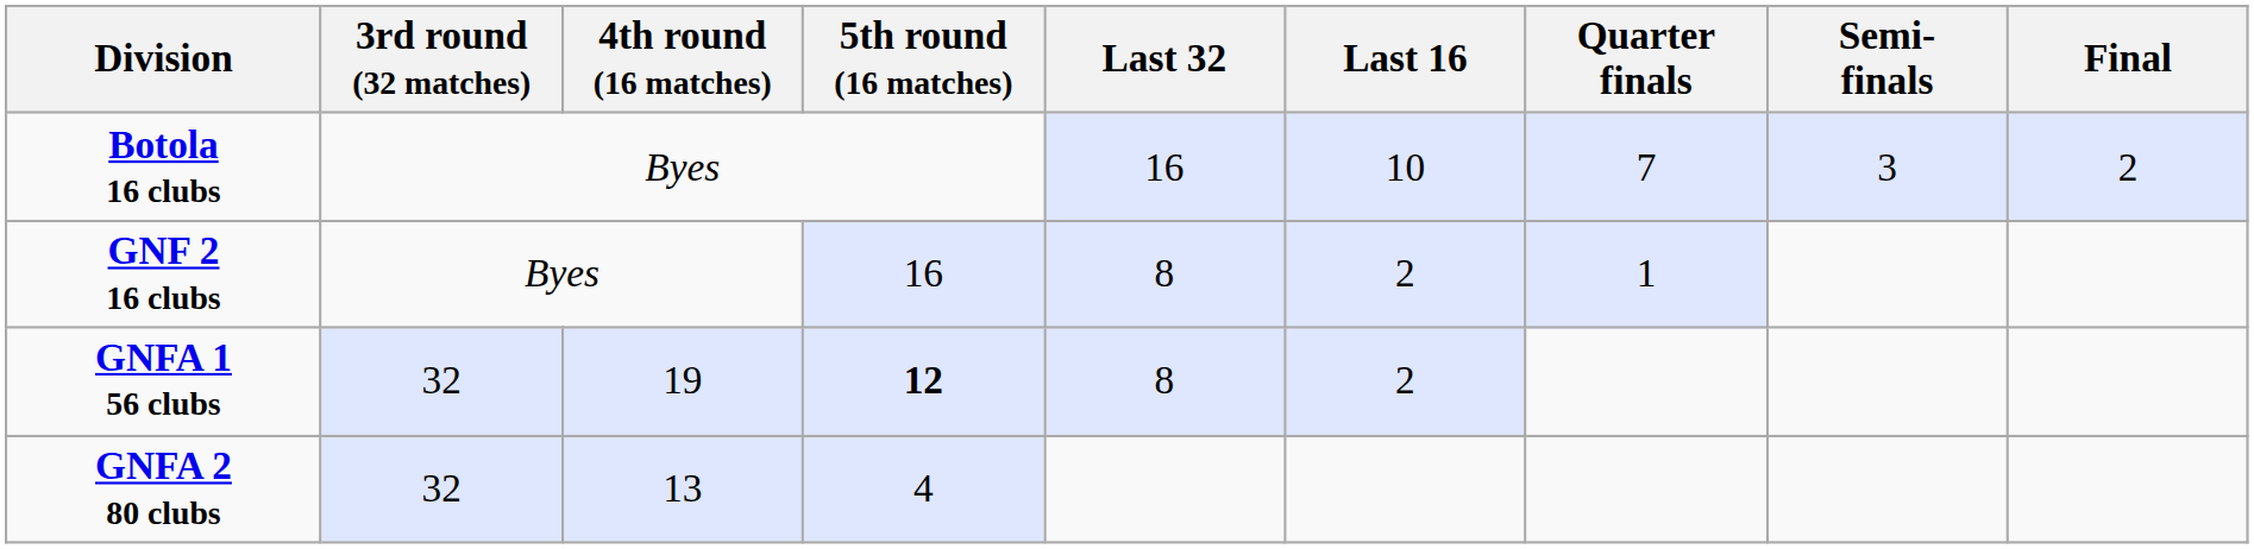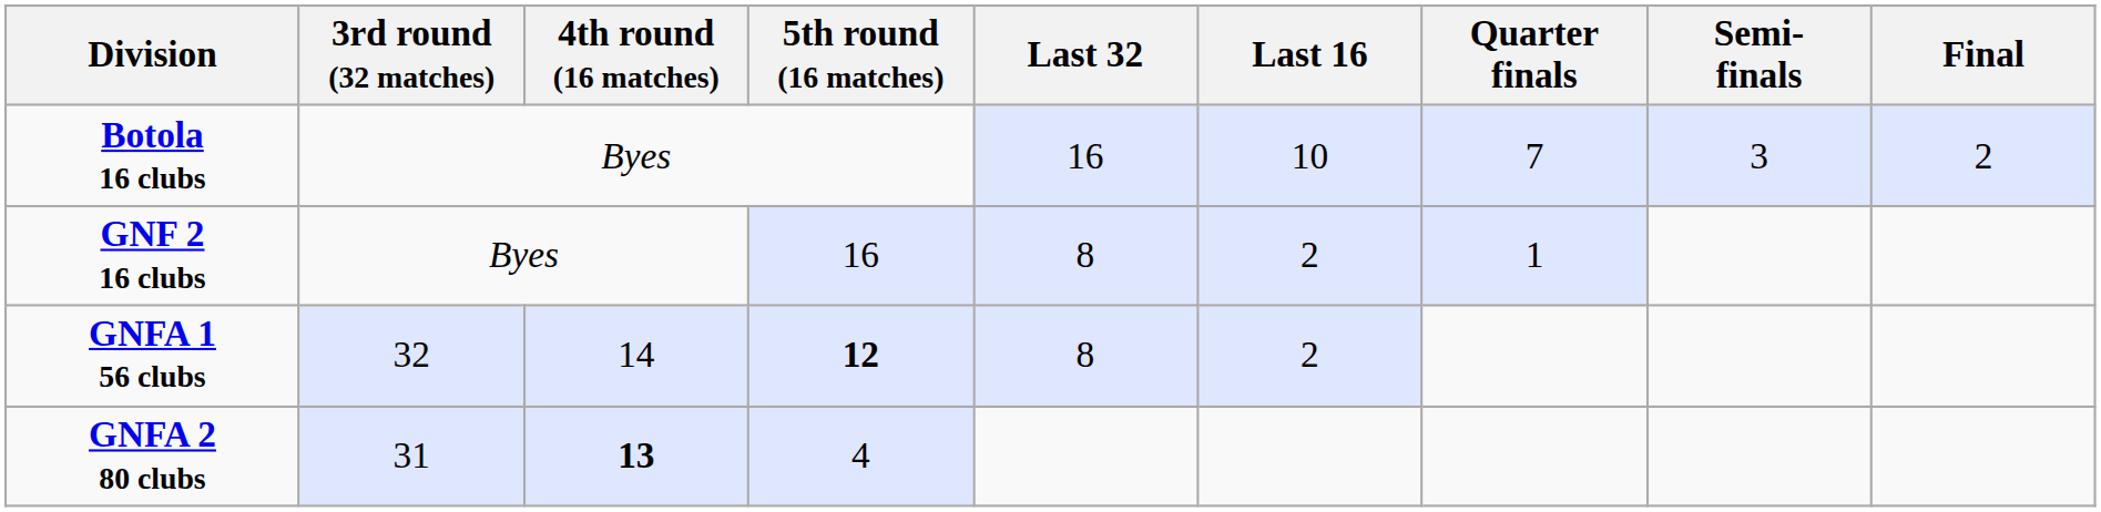 <table class="wikitable" style="text-align: center;">
 <tr>
 <th width=120px>Division</th>
 <th width=90px>3rd round<br><small>(32 matches)</small></th>
 <th width=90px>4th round<br><small>(16 matches)</small></th>
 <th width=90px>5th round<br><small>(16 matches)</small></th>
 <th width=90px>Last 32 <br></th>
 <th width=90px>Last 16<br></th>
 <th width=90px>Quarter<br>finals</th>
 <th width=90px>Semi-<br>finals</th>
 <th width=90px>Final</th>
 </tr>
 <tr>
 <td><strong><a href='#'>Botola</a><br><small>16 clubs</small></strong></td>
 <td colspan=3><em>Byes</em></td>
 <td style="background:#DFE7FF;">16</td>
 <td style="background:#DFE7FF;">10</td>
 <td style="background:#DFE7FF;">7</td>
 <td style="background:#DFE7FF;">3</td>
 <td style="background:#DFE7FF;">2</td>
 </tr>
 <tr>
 <td><strong><a href='#'>GNF 2</a><br><small>16 clubs</small></strong></td>
 <td colspan=2><em>Byes</em></td>
 <td style="background:#DFE7FF;">16</td>
 <td style="background:#DFE7FF;">8</td>
 <td style="background:#DFE7FF;">2</td>
 <td style="background:#DFE7FF;">1</td>
 <td></td>
 <td></td>
 </tr>
 <tr>
 <td><strong><a href='#'>GNFA 1</a><br><small>56 clubs</small></strong></td>
 <td style="background:#DFE7FF;">32</td>
-<td style="background:#DFE7FF;">19</td>
+<td style="background:#DFE7FF;">14</td>
 <td style="background:#DFE7FF;"><strong>12</strong></td>
 <td style="background:#DFE7FF;">8</td>
 <td style="background:#DFE7FF;">2</td>
 <td></td>
 <td></td>
 </tr>
 <tr>
 <td><strong><a href='#'>GNFA 2</a><br><small>80 clubs</small></strong></td>
-<td style="background:#DFE7FF;">32</td>
-<td style="background:#DFE7FF;">13</td>
+<td style="background:#DFE7FF;">31</td>
+<td style="background:#DFE7FF;"><strong>13</strong></td>
 <td style="background:#DFE7FF;">4</td>
 <td></td>
 <td></td>
 <td></td>
 <td></td>
 <td></td>
 </tr>
 </table>
